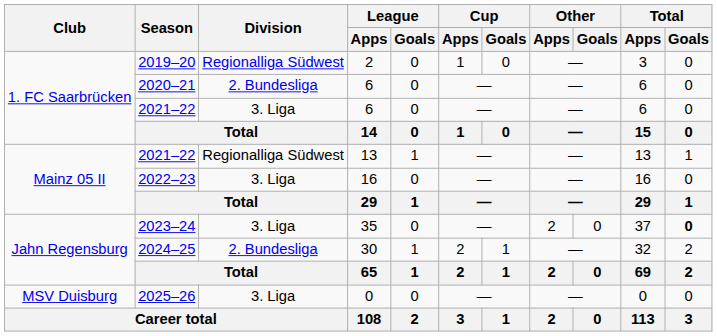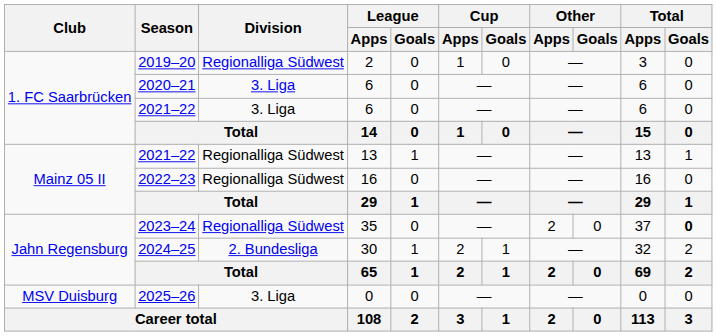 <table class="wikitable" style="text-align:center">
 <tr>
 <th rowspan="2">Club</th>
 <th rowspan="2">Season</th>
 <th rowspan="2">Division</th>
 <th colspan="2">League</th>
 <th colspan="2">Cup</th>
 <th colspan="2">Other</th>
 <th colspan="2">Total</th>
 </tr>
 <tr>
 <th>Apps</th>
 <th>Goals</th>
 <th>Apps</th>
 <th>Goals</th>
 <th>Apps</th>
 <th>Goals</th>
 <th>Apps</th>
 <th>Goals</th>
 </tr>
 <tr>
 <td rowspan="4"><a href='#'>1. FC Saarbrücken</a></td>
 <td><a href='#'>2019–20</a></td>
 <td><a href='#'>Regionalliga Südwest</a></td>
 <td>2</td>
 <td>0</td>
 <td>1</td>
 <td>0</td>
 <td colspan="2">—</td>
 <td>3</td>
 <td>0</td>
 </tr>
 <tr>
 <td><a href='#'>2020–21</a></td>
-<td><a href='#'>2. Bundesliga</a></td>
+<td><a href='#'>3. Liga</a></td>
 <td>6</td>
 <td>0</td>
 <td colspan="2">—</td>
 <td colspan="2">—</td>
 <td>6</td>
 <td>0</td>
 </tr>
 <tr>
 <td><a href='#'>2021–22</a></td>
 <td>3. Liga</td>
 <td>6</td>
 <td>0</td>
 <td colspan="2">—</td>
 <td colspan="2">—</td>
 <td>6</td>
 <td>0</td>
 </tr>
 <tr>
 <th colspan="2">Total</th>
 <th>14</th>
 <th>0</th>
 <th>1</th>
 <th>0</th>
 <th colspan="2">—</th>
 <th>15</th>
 <th>0</th>
 </tr>
 <tr>
 <td rowspan=3><a href='#'>Mainz 05 II</a></td>
 <td><a href='#'>2021–22</a></td>
 <td>Regionalliga Südwest</td>
 <td>13</td>
 <td>1</td>
 <td colspan="2">—</td>
 <td colspan="2">—</td>
 <td>13</td>
 <td>1</td>
 </tr>
 <tr>
 <td><a href='#'>2022–23</a></td>
-<td>3. Liga</td>
+<td>Regionalliga Südwest</td>
 <td>16</td>
 <td>0</td>
 <td colspan="2">—</td>
 <td colspan="2">—</td>
 <td>16</td>
 <td>0</td>
 </tr>
 <tr>
 <th colspan="2">Total</th>
 <th>29</th>
 <th>1</th>
 <th colspan="2">—</th>
 <th colspan="2">—</th>
 <th>29</th>
 <th>1</th>
 </tr>
 <tr>
 <td rowspan=3><a href='#'>Jahn Regensburg</a></td>
 <td><a href='#'>2023–24</a></td>
-<td>3. Liga</td>
+<td><a href='#'>Regionalliga Südwest</a></td>
 <td>35</td>
 <td>0</td>
 <td colspan="2">—</td>
 <td>2</td>
 <td>0</td>
 <td>37</td>
 <td><strong>0</strong></td>
 </tr>
 <tr>
 <td><a href='#'>2024–25</a></td>
 <td><a href='#'>2. Bundesliga</a></td>
 <td>30</td>
 <td>1</td>
 <td>2</td>
 <td>1</td>
 <td colspan="2">—</td>
 <td>32</td>
 <td>2</td>
 </tr>
 <tr>
 <th colspan="2">Total</th>
 <th>65</th>
 <th>1</th>
 <th>2</th>
 <th>1</th>
 <th>2</th>
 <th>0</th>
 <th>69</th>
 <th>2</th>
 </tr>
 <tr>
 <td><a href='#'>MSV Duisburg</a></td>
 <td><a href='#'>2025–26</a></td>
 <td>3. Liga</td>
 <td>0</td>
 <td>0</td>
 <td colspan="2">—</td>
 <td colspan="2">—</td>
 <td>0</td>
 <td>0</td>
 </tr>
 <tr>
 <th colspan="3">Career total</th>
 <th>108</th>
 <th>2</th>
 <th>3</th>
 <th>1</th>
 <th>2</th>
 <th>0</th>
 <th>113</th>
 <th>3</th>
 </tr>
 </table>
